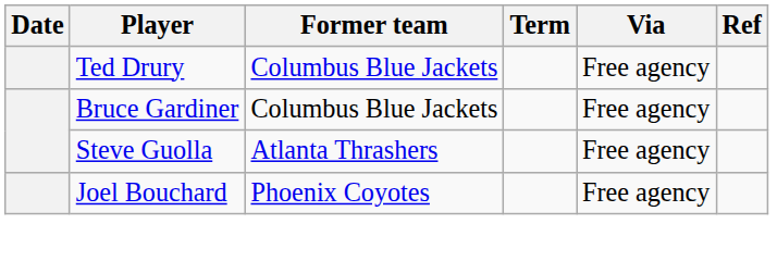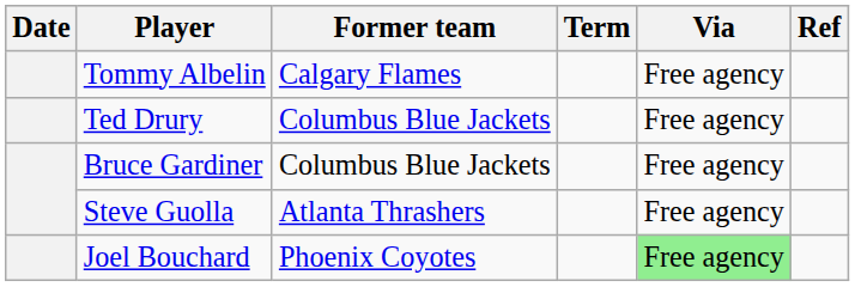 <table class="wikitable plainrowheaders">
 <tr style="background:#ddd; text-align:center;">
 <th>Date</th>
 <th>Player</th>
 <th>Former team</th>
 <th>Term</th>
 <th>Via</th>
 <th>Ref</th>
+</tr>
+<tr>
+<th scope="row"></th>
+<td><a href='#'>Tommy Albelin</a></td>
+<td><a href='#'>Calgary Flames</a></td>
+<td></td>
+<td>Free agency</td>
+<td></td>
 </tr>
 <tr>
 <th scope="row"></th>
 <td><a href='#'>Ted Drury</a></td>
 <td><a href='#'>Columbus Blue Jackets</a></td>
 <td></td>
 <td>Free agency</td>
 <td></td>
 </tr>
 <tr>
 <th scope="row" rowspan=2></th>
 <td><a href='#'>Bruce Gardiner</a></td>
 <td>Columbus Blue Jackets</td>
 <td></td>
 <td>Free agency</td>
 <td></td>
 </tr>
 <tr>
 <td><a href='#'>Steve Guolla</a></td>
 <td><a href='#'>Atlanta Thrashers</a></td>
 <td></td>
 <td>Free agency</td>
 <td></td>
 </tr>
 <tr>
 <th scope="row"></th>
 <td><a href='#'>Joel Bouchard</a></td>
 <td><a href='#'>Phoenix Coyotes</a></td>
 <td></td>
-<td>Free agency</td>
+<td style="background: lightgreen;">Free agency</td>
 <td></td>
 </tr>
 </table>
